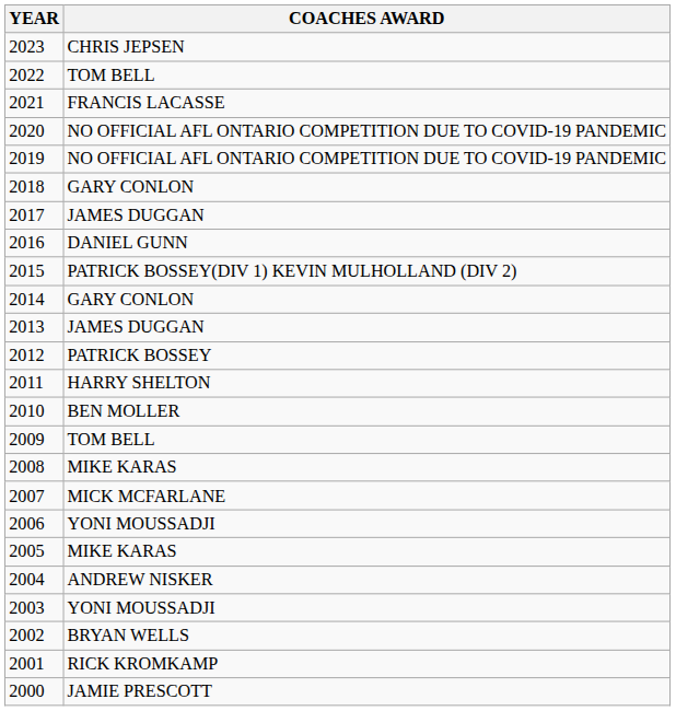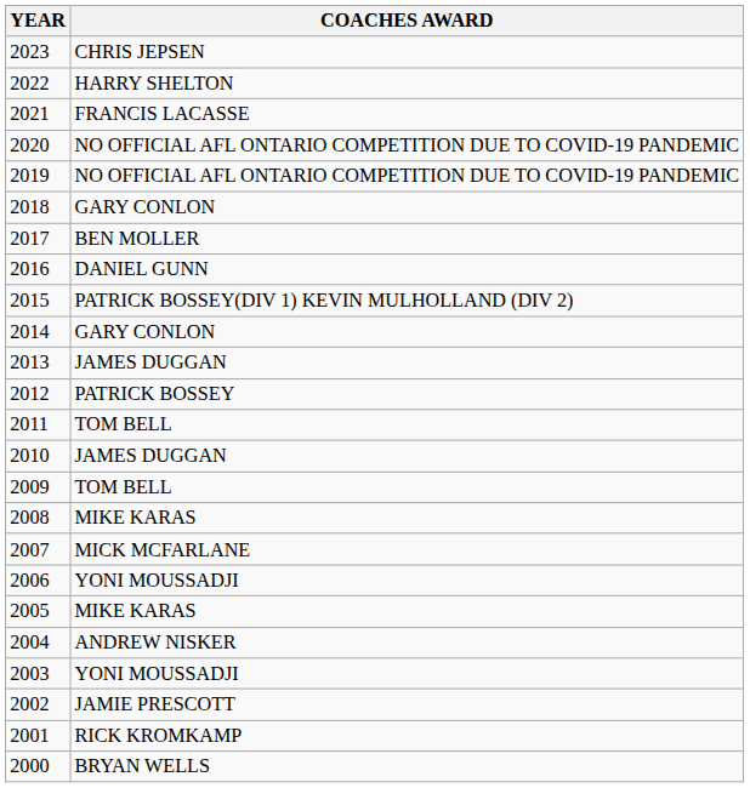 <table class="wikitable">
 <tr>
 <th>YEAR</th>
 <th>COACHES AWARD</th>
 </tr>
 <tr>
 <td>2023</td>
 <td>CHRIS JEPSEN</td>
 </tr>
 <tr>
 <td>2022</td>
-<td>TOM BELL</td>
+<td>HARRY SHELTON</td>
 </tr>
 <tr>
 <td>2021</td>
 <td>FRANCIS LACASSE</td>
 </tr>
 <tr>
 <td>2020</td>
 <td>NO OFFICIAL AFL ONTARIO COMPETITION DUE TO COVID-19  PANDEMIC</td>
 </tr>
 <tr>
 <td>2019</td>
 <td>NO OFFICIAL AFL ONTARIO COMPETITION DUE TO COVID-19  PANDEMIC</td>
 </tr>
 <tr>
 <td>2018</td>
 <td>GARY CONLON</td>
 </tr>
 <tr>
 <td>2017</td>
-<td>JAMES DUGGAN</td>
+<td>BEN MOLLER</td>
 </tr>
 <tr>
 <td>2016</td>
 <td>DANIEL GUNN</td>
 </tr>
 <tr>
 <td>2015</td>
 <td>PATRICK BOSSEY(DIV 1) KEVIN MULHOLLAND (DIV 2)</td>
 </tr>
 <tr>
 <td>2014</td>
 <td>GARY CONLON</td>
 </tr>
 <tr>
 <td>2013</td>
 <td>JAMES DUGGAN</td>
 </tr>
 <tr>
 <td>2012</td>
 <td>PATRICK BOSSEY</td>
 </tr>
 <tr>
 <td>2011</td>
-<td>HARRY SHELTON</td>
+<td>TOM BELL</td>
 </tr>
 <tr>
 <td>2010</td>
-<td>BEN MOLLER</td>
+<td>JAMES DUGGAN</td>
 </tr>
 <tr>
 <td>2009</td>
 <td>TOM BELL</td>
 </tr>
 <tr>
 <td>2008</td>
 <td>MIKE KARAS</td>
 </tr>
 <tr>
 <td>2007</td>
 <td>MICK MCFARLANE</td>
 </tr>
 <tr>
 <td>2006</td>
 <td>YONI MOUSSADJI</td>
 </tr>
 <tr>
 <td>2005</td>
 <td>MIKE KARAS</td>
 </tr>
 <tr>
 <td>2004</td>
 <td>ANDREW NISKER</td>
 </tr>
 <tr>
 <td>2003</td>
 <td>YONI MOUSSADJI</td>
 </tr>
 <tr>
 <td>2002</td>
-<td>BRYAN WELLS</td>
+<td>JAMIE PRESCOTT</td>
 </tr>
 <tr>
 <td>2001</td>
 <td>RICK KROMKAMP</td>
 </tr>
 <tr>
 <td>2000</td>
-<td>JAMIE PRESCOTT</td>
+<td>BRYAN WELLS</td>
 </tr>
 </table>
